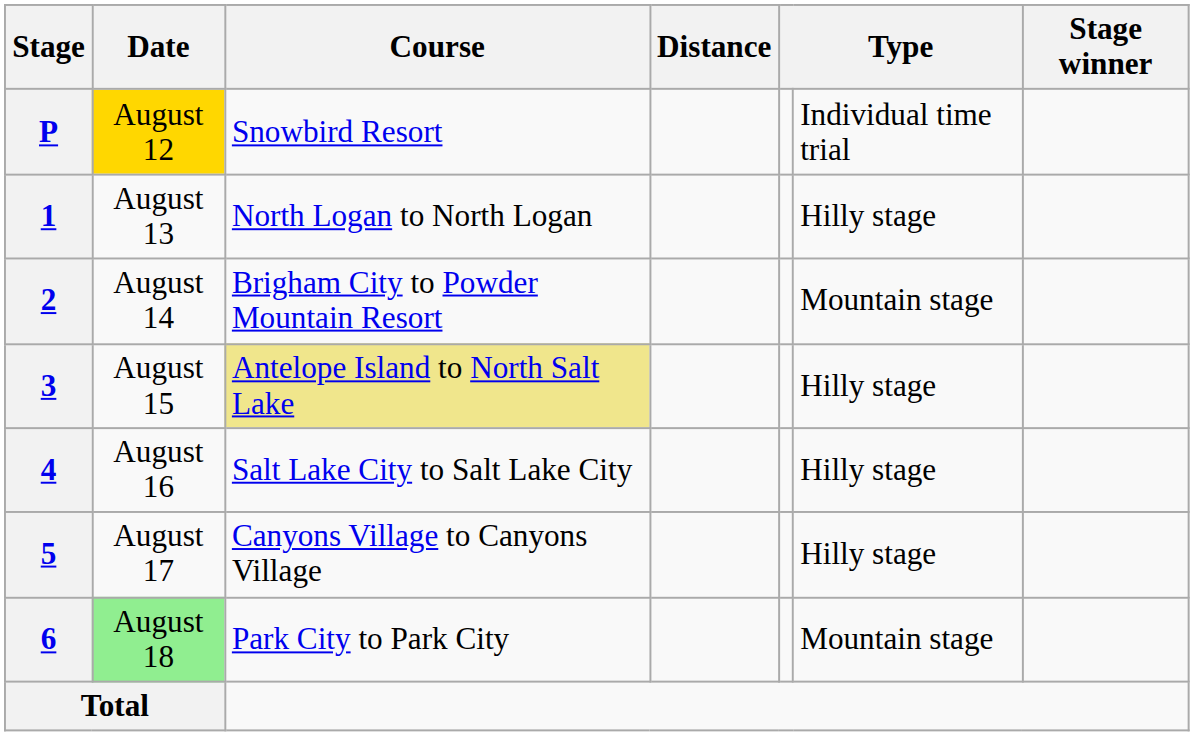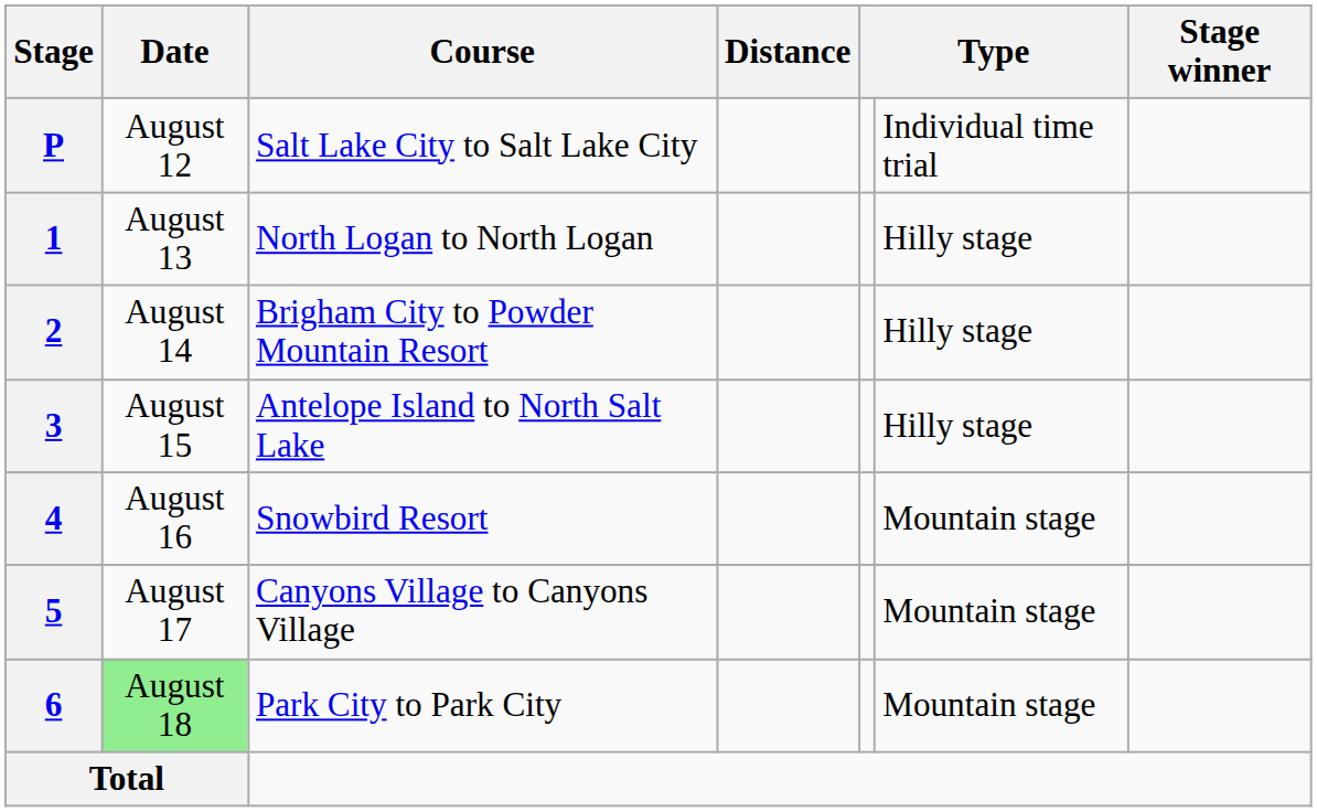 <table class="wikitable">
 <tr>
 <th scope="col">Stage</th>
 <th scope="col">Date</th>
 <th scope="col">Course</th>
 <th scope="col">Distance</th>
 <th scope="col" colspan="2">Type</th>
 <th scope="col">Stage winner</th>
 </tr>
 <tr>
 <th scope="row" style="text-align:center;"><a href='#'>P</a></th>
-<td style="background: gold; text-align:center;">August 12</td>
-<td><a href='#'>Snowbird Resort</a></td>
+<td style="text-align:center;">August 12</td>
+<td><a href='#'>Salt Lake City</a> to Salt Lake City</td>
 <td style="text-align:center;"></td>
 <td></td>
 <td>Individual time trial</td>
 <td></td>
 </tr>
 <tr>
 <th scope="row" style="text-align:center;"><a href='#'>1</a></th>
 <td style="text-align:center;">August 13</td>
 <td><a href='#'>North Logan</a> to North Logan</td>
 <td style="text-align:center;"></td>
 <td></td>
 <td>Hilly stage</td>
 <td></td>
 </tr>
 <tr>
 <th scope="row" style="text-align:center;"><a href='#'>2</a></th>
 <td style="text-align:center;">August 14</td>
 <td><a href='#'>Brigham City</a> to <a href='#'>Powder Mountain Resort</a></td>
 <td style="text-align:center;"></td>
 <td></td>
-<td>Mountain stage</td>
+<td>Hilly stage</td>
 <td></td>
 </tr>
 <tr>
 <th scope="row" style="text-align:center;"><a href='#'>3</a></th>
 <td style="text-align:center;">August 15</td>
-<td style="background: khaki;"><a href='#'>Antelope Island</a> to <a href='#'>North Salt Lake</a></td>
+<td><a href='#'>Antelope Island</a> to <a href='#'>North Salt Lake</a></td>
 <td style="text-align:center;"></td>
 <td></td>
 <td>Hilly stage</td>
 <td></td>
 </tr>
 <tr>
 <th scope="row" style="text-align:center;"><a href='#'>4</a></th>
 <td style="text-align:center;">August 16</td>
-<td><a href='#'>Salt Lake City</a> to Salt Lake City</td>
+<td><a href='#'>Snowbird Resort</a></td>
 <td style="text-align:center;"></td>
 <td></td>
-<td>Hilly stage</td>
+<td>Mountain stage</td>
 <td></td>
 </tr>
 <tr>
 <th scope="row" style="text-align:center;"><a href='#'>5</a></th>
 <td style="text-align:center;">August 17</td>
 <td><a href='#'>Canyons Village</a> to Canyons Village</td>
 <td style="text-align:center;"></td>
 <td></td>
-<td>Hilly stage</td>
+<td>Mountain stage</td>
 <td></td>
 </tr>
 <tr>
 <th scope="row" style="text-align:center;"><a href='#'>6</a></th>
 <td style="background: lightgreen; text-align:center;">August 18</td>
 <td><a href='#'>Park City</a> to Park City</td>
 <td style="text-align:center;"></td>
 <td></td>
 <td>Mountain stage</td>
 <td></td>
 </tr>
 <tr>
 <th colspan="2">Total</th>
 <td colspan="5" style="text-align:center;"></td>
 </tr>
 </table>
